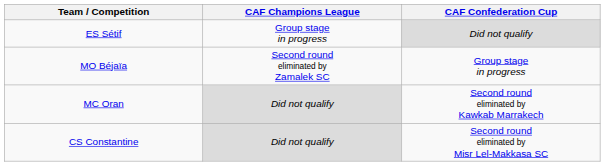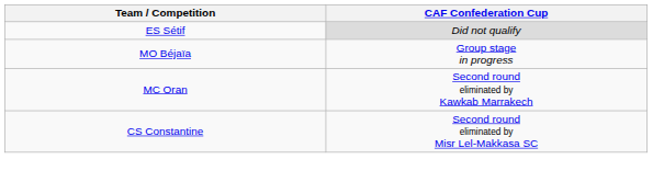 <table class="wikitable">
 <tr>
 <th style="width:20%;">Team / Competition</th>
-<th style="width:20%;"><a href='#'>CAF Champions League</a></th>
 <th style="width:20%;"><a href='#'>CAF Confederation Cup</a></th>
 </tr>
 <tr style="text-align:center;">
 <td><a href='#'>ES Sétif</a></td>
-<td><a href='#'>Group stage</a> <br> <em>in progress</em></td>
 <td style="background:#dcdcdc;"><em>Did not qualify</em></td>
 </tr>
 <tr style="text-align:center;">
 <td><a href='#'>MO Béjaïa</a></td>
-<td><a href='#'>Second round</a> <br> <small>eliminated by</small> <br>  <a href='#'>Zamalek SC</a></td>
 <td><a href='#'>Group stage</a> <br> <em>in progress</em></td>
 </tr>
 <tr style="text-align:center;">
 <td><a href='#'>MC Oran</a></td>
-<td style="background:#dcdcdc;"><em>Did not qualify</em></td>
 <td><a href='#'>Second round</a> <br> <small>eliminated by</small> <br>  <a href='#'>Kawkab Marrakech</a></td>
 </tr>
 <tr style="text-align:center;">
 <td><a href='#'>CS Constantine</a></td>
-<td style="background:#dcdcdc;"><em>Did not qualify</em></td>
 <td><a href='#'>Second round</a> <br> <small>eliminated by</small> <br>  <a href='#'>Misr Lel-Makkasa SC</a></td>
 </tr>
 </table>
